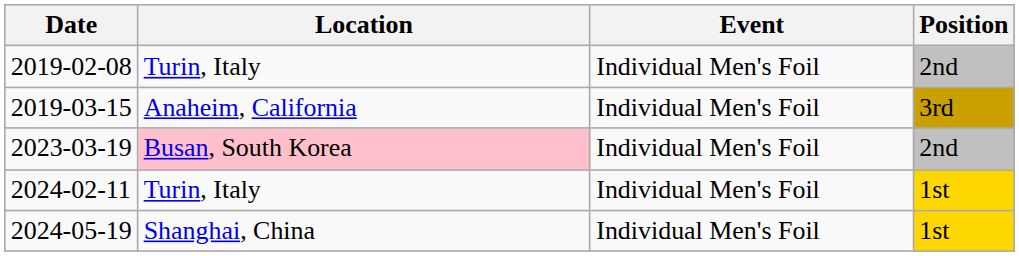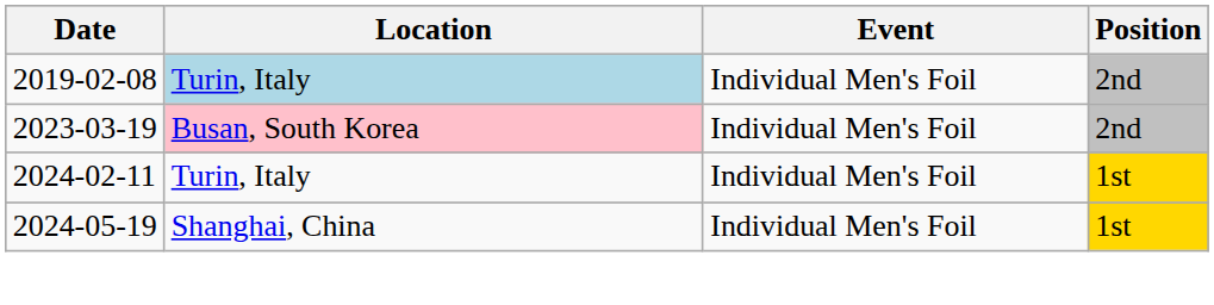 <table class="wikitable sortable">
 <tr>
 <th>Date</th>
 <th style="width:17em">Location</th>
 <th style="width:12em">Event</th>
 <th>Position</th>
 </tr>
 <tr>
 <td>2019-02-08</td>
-<td rowspan="1" align="left"> <a href='#'>Turin</a>, Italy</td>
+<td rowspan="1" align="left" style="background: lightblue;"> <a href='#'>Turin</a>, Italy</td>
 <td>Individual Men's Foil</td>
 <td bgcolor="silver">2nd</td>
-</tr>
-<tr>
-<td>2019-03-15</td>
-<td rowspan="1" align="left"> <a href='#'>Anaheim</a>, <a href='#'>California</a></td>
-<td>Individual Men's Foil</td>
-<td bgcolor="caramel">3rd</td>
 </tr>
 <tr>
 <td>2023-03-19</td>
 <td rowspan="1" align="left" style="background: pink;"> <a href='#'>Busan</a>, South Korea</td>
 <td>Individual Men's Foil</td>
 <td bgcolor="silver">2nd</td>
 </tr>
 <tr>
 <td>2024-02-11</td>
 <td rowspan="1" align="left"> <a href='#'>Turin</a>, Italy</td>
 <td>Individual Men's Foil</td>
 <td bgcolor="gold">1st</td>
 </tr>
 <tr>
 <td>2024-05-19</td>
 <td rowspan="1" align="left"> <a href='#'>Shanghai</a>, China</td>
 <td>Individual Men's Foil</td>
 <td bgcolor="gold">1st</td>
 </tr>
 </table>
